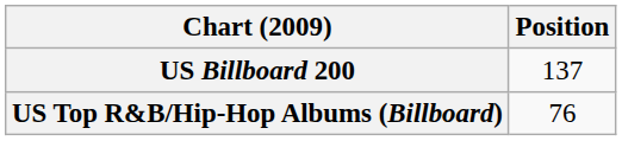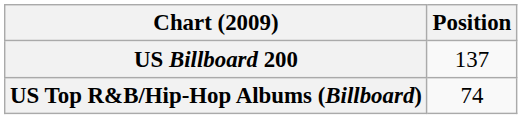 <table class="wikitable sortable plainrowheaders" style="text-align:center">
 <tr>
 <th scope="col">Chart (2009)</th>
 <th scope="col">Position</th>
 </tr>
 <tr>
 <th scope="row">US <em>Billboard</em> 200</th>
 <td>137</td>
 </tr>
 <tr>
 <th scope="row">US Top R&B/Hip-Hop Albums (<em>Billboard</em>)</th>
-<td>76</td>
+<td>74</td>
 </tr>
 </table>
